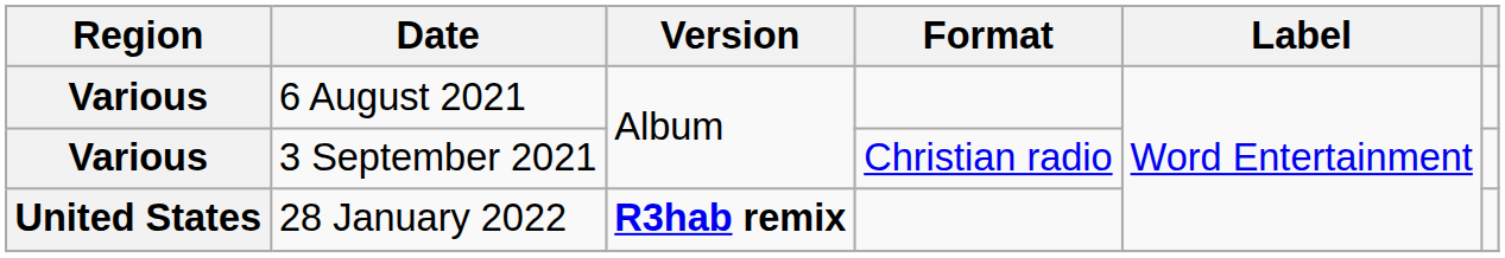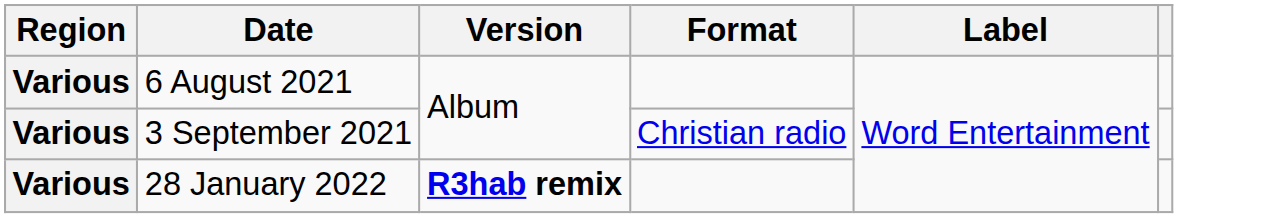 <table class="wikitable plainrowheaders">
 <tr>
 <th scope="col">Region</th>
 <th scope="col">Date</th>
 <th scope="col">Version</th>
 <th scope="col">Format</th>
 <th scope="col">Label</th>
 <th scope="col"></th>
 </tr>
 <tr>
 <th scope="row">Various</th>
 <td>6 August 2021</td>
 <td rowspan="2">Album</td>
 <td></td>
 <td rowspan="3"><a href='#'>Word Entertainment</a></td>
 <td align="center"></td>
 </tr>
 <tr>
 <th scope="row">Various</th>
 <td>3 September 2021</td>
 <td><a href='#'>Christian radio</a></td>
 <td align="center"></td>
 </tr>
 <tr>
-<th scope="row">United States</th>
+<th scope="row">Various</th>
 <td>28 January 2022</td>
 <td><strong><a href='#'>R3hab</a> remix</strong></td>
 <td></td>
 <td align="center"></td>
 </tr>
 </table>
